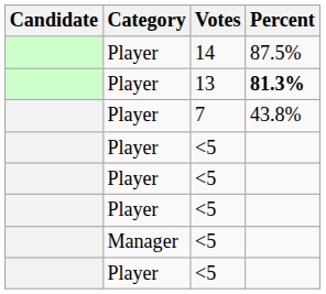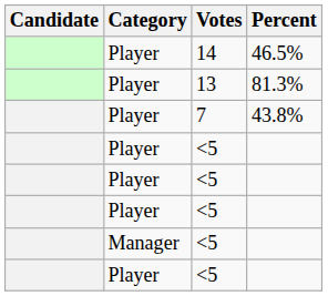 <table class="wikitable sortable plainrowheaders">
 <tr>
 <th scope="col">Candidate</th>
 <th scope="col">Category</th>
 <th scope="col" data-sort-type="number">Votes</th>
 <th scope="col">Percent</th>
 </tr>
 <tr>
 <th scope="row" style="background:#ccffcc"><strong><em></em></strong></th>
 <td>Player</td>
 <td>14</td>
-<td>87.5%</td>
+<td>46.5%</td>
 </tr>
 <tr>
 <th scope="row" style="background:#ccffcc"><strong><em></em></strong></th>
 <td>Player</td>
 <td>13</td>
-<td><strong>81.3%</strong></td>
+<td>81.3%</td>
 </tr>
 <tr>
 <th scope="row"></th>
 <td>Player</td>
 <td>7</td>
 <td>43.8%</td>
 </tr>
 <tr>
 <th scope="row"></th>
 <td>Player</td>
 <td><5</td>
 <td></td>
 </tr>
 <tr>
 <th scope="row"></th>
 <td>Player</td>
 <td><5</td>
 <td></td>
 </tr>
 <tr>
 <th scope="row"></th>
 <td>Player</td>
 <td><5</td>
 <td></td>
 </tr>
 <tr>
 <th scope="row"></th>
 <td>Manager</td>
 <td><5</td>
 <td></td>
 </tr>
 <tr>
 <th scope="row"></th>
 <td>Player</td>
 <td><5</td>
 <td></td>
 </tr>
 </table>
